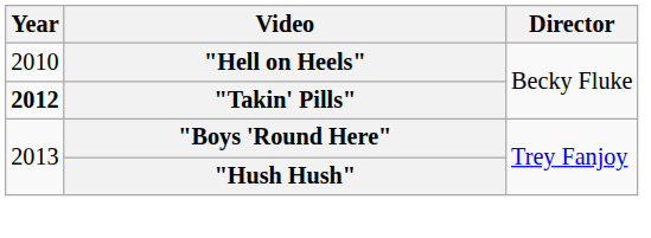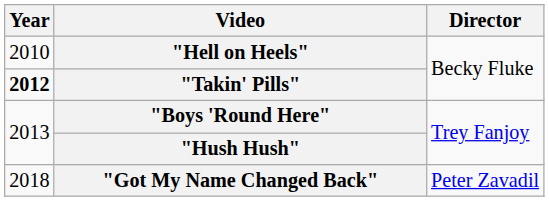 <table class="wikitable plainrowheaders">
 <tr>
 <th>Year</th>
 <th style="width:18em;">Video</th>
 <th>Director</th>
 </tr>
 <tr>
 <td>2010</td>
 <th scope="row">"Hell on Heels"</th>
 <td rowspan="2">Becky Fluke</td>
 </tr>
 <tr>
 <td><strong>2012</strong></td>
 <th scope="row">"Takin' Pills"</th>
 </tr>
 <tr>
 <td rowspan="2">2013</td>
 <th scope="row">"Boys 'Round Here"<br></th>
 <td rowspan="2"><a href='#'>Trey Fanjoy</a></td>
 </tr>
 <tr>
 <th scope="row">"Hush Hush"</th>
 </tr>
+<tr>
+<td>2018</td>
+<th scope="row">"Got My Name Changed Back"</th>
+<td><a href='#'>Peter Zavadil</a></td>
+</tr>
 </table>
